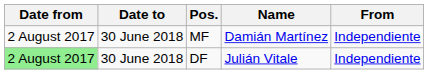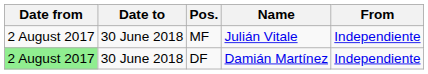 <table class="wikitable">
 <tr>
 <th>Date from</th>
 <th>Date to</th>
 <th>Pos.</th>
 <th>Name</th>
 <th>From</th>
 </tr>
 <tr>
 <td>2 August 2017</td>
 <td>30 June 2018</td>
 <td>MF</td>
-<td> <a href='#'>Damián Martínez</a></td>
+<td> <a href='#'>Julián Vitale</a></td>
 <td> <a href='#'>Independiente</a></td>
 </tr>
 <tr>
 <td style="background: lightgreen;">2 August 2017</td>
 <td>30 June 2018</td>
 <td>DF</td>
-<td> <a href='#'>Julián Vitale</a></td>
+<td> <a href='#'>Damián Martínez</a></td>
 <td> <a href='#'>Independiente</a></td>
 </tr>
 </table>
